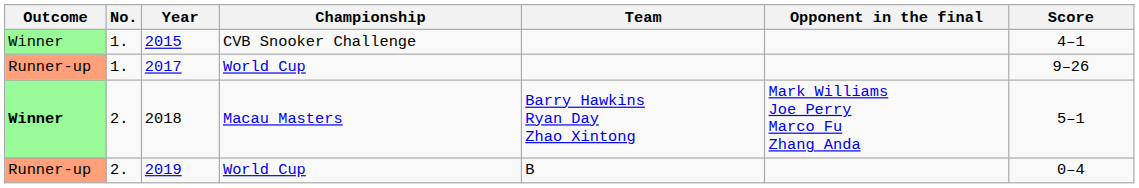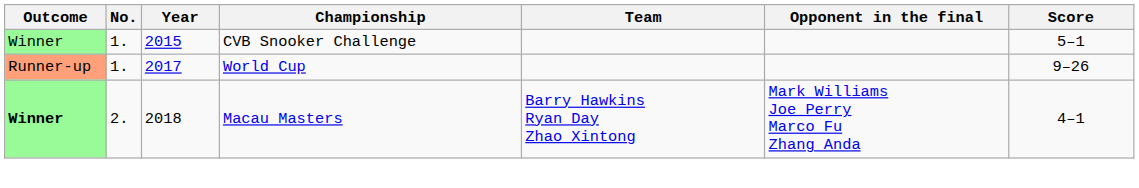 <table class="sortable wikitable">
 <tr>
 <th width="80">Outcome</th>
 <th width="20">No.</th>
 <th width="60">Year</th>
 <th width="250">Championship</th>
 <th width="200">Team</th>
 <th width="200">Opponent in the final</th>
 <th width="100">Score</th>
 </tr>
 <tr>
 <td style="background:#98FB98">Winner</td>
 <td>1.</td>
 <td><a href='#'>2015</a></td>
 <td>CVB Snooker Challenge</td>
 <td></td>
 <td></td>
-<td align="center">4–1</td>
+<td align="center">5–1</td>
 </tr>
 <tr>
 <td style="background:#ffa07a;">Runner-up</td>
 <td>1.</td>
 <td><a href='#'>2017</a></td>
 <td><a href='#'>World Cup</a></td>
 <td></td>
 <td></td>
 <td align="center">9–26</td>
 </tr>
 <tr>
 <td style="background:#98fb98;"><strong>Winner</strong></td>
 <td>2.</td>
 <td>2018</td>
 <td><a href='#'>Macau Masters</a></td>
 <td> <a href='#'>Barry Hawkins</a><br> <a href='#'>Ryan Day</a><br> <a href='#'>Zhao Xintong</a></td>
 <td> <a href='#'>Mark Williams</a><br> <a href='#'>Joe Perry</a><br> <a href='#'>Marco Fu</a><br> <a href='#'>Zhang Anda</a></td>
-<td align="center">5–1</td>
-</tr>
-<tr>
-<td style="background:#ffa07a;">Runner-up</td>
-<td>2.</td>
-<td><a href='#'>2019</a></td>
-<td><a href='#'>World Cup</a></td>
-<td> B</td>
-<td></td>
-<td align="center">0–4</td>
+<td align="center">4–1</td>
 </tr>
 </table>
